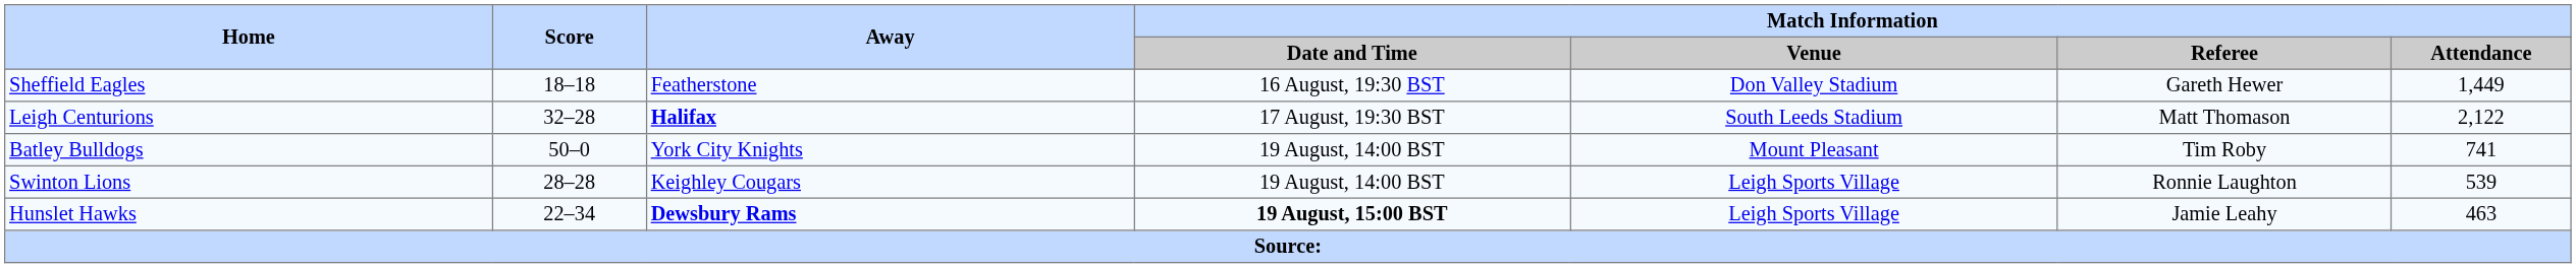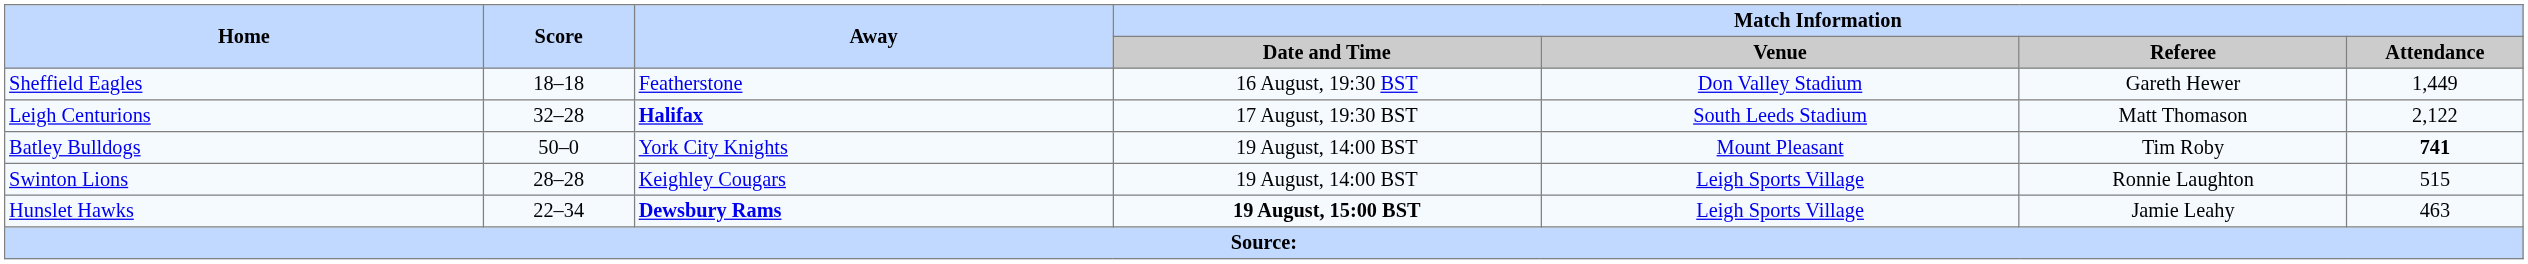 <table border="1" cellpadding="3" cellspacing="0" style="border-collapse:collapse; text-align:center; width:100%;">
 <tr style="background:#c1d8ff;">
 <th rowspan="2" style="width:19%;">Home</th>
 <th rowspan="2" style="width:6%;">Score</th>
 <th rowspan="2" style="width:19%;">Away</th>
 <th colspan=6>Match Information</th>
 </tr>
 <tr style="background:#ccc;">
 <th width=17%>Date and Time</th>
 <th width=19%>Venue</th>
 <th width=13%>Referee</th>
 <th width=7%>Attendance</th>
 </tr>
 <tr style="background:#f5faff;">
 <td align=left> <a href='#'>Sheffield Eagles</a></td>
 <td>18–18</td>
 <td align=left> <a href='#'>Featherstone</a></td>
 <td>16 August, 19:30 <a href='#'>BST</a></td>
 <td><a href='#'>Don Valley Stadium</a></td>
 <td>Gareth Hewer</td>
 <td>1,449</td>
 </tr>
 <tr style="background:#f5faff;">
 <td align=left> <a href='#'>Leigh Centurions</a></td>
 <td>32–28</td>
 <td align=left><strong> <a href='#'>Halifax</a></strong></td>
 <td>17 August, 19:30 BST</td>
 <td><a href='#'>South Leeds Stadium</a></td>
 <td>Matt Thomason</td>
 <td>2,122</td>
 </tr>
 <tr style="background:#f5faff;">
 <td align=left> <a href='#'>Batley Bulldogs</a></td>
 <td>50–0</td>
 <td align=left> <a href='#'>York City Knights</a></td>
 <td>19 August, 14:00 BST</td>
 <td><a href='#'>Mount Pleasant</a></td>
 <td>Tim Roby</td>
-<td>741</td>
+<td><strong>741</strong></td>
 </tr>
 <tr style="background:#f5faff;">
 <td align=left> <a href='#'>Swinton Lions</a></td>
 <td>28–28</td>
 <td align=left> <a href='#'>Keighley Cougars</a></td>
 <td>19 August, 14:00 BST</td>
 <td><a href='#'>Leigh Sports Village</a></td>
 <td>Ronnie Laughton</td>
-<td>539</td>
+<td>515</td>
 </tr>
 <tr style="background:#f5faff;">
 <td align=left> <a href='#'>Hunslet Hawks</a></td>
 <td>22–34</td>
 <td align=left><strong> <a href='#'>Dewsbury Rams</a></strong></td>
 <td><strong>19 August, 15:00 BST</strong></td>
 <td><a href='#'>Leigh Sports Village</a></td>
 <td>Jamie Leahy</td>
 <td>463</td>
 </tr>
 <tr style="background:#c1d8ff;">
 <th colspan=12>Source:</th>
 </tr>
 </table>
